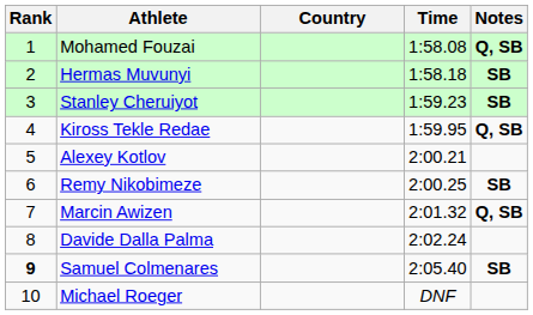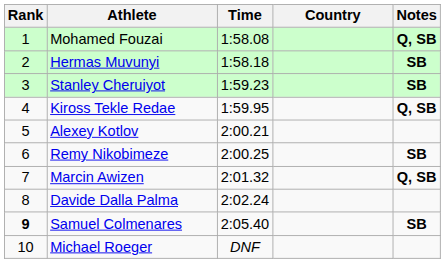 <table class="wikitable sortable" style="text-align:center">
 <tr>
 <th>Rank</th>
 <th style="width:180px">Athlete</th>
+<th>Time</th>
 <th style="width:125px">Country</th>
-<th>Time</th>
 <th>Notes</th>
 </tr>
 <tr style="background:#cfc;">
 <td>1</td>
 <td style="text-align:left;">Mohamed Fouzai</td>
+<td>1:58.08</td>
 <td style="text-align:left;"></td>
-<td>1:58.08</td>
 <td><strong>Q, SB</strong></td>
 </tr>
 <tr style="background:#cfc;">
 <td>2</td>
 <td style="text-align:left;"><a href='#'>Hermas Muvunyi</a></td>
+<td>1:58.18</td>
 <td style="text-align:left;"></td>
-<td>1:58.18</td>
 <td><strong>SB</strong></td>
 </tr>
 <tr style="background:#cfc;">
 <td>3</td>
 <td style="text-align:left;"><a href='#'>Stanley Cheruiyot</a></td>
+<td>1:59.23</td>
 <td style="text-align:left;"></td>
-<td>1:59.23</td>
 <td><strong>SB</strong></td>
 </tr>
 <tr>
 <td>4</td>
 <td style="text-align:left;"><a href='#'>Kiross Tekle Redae</a></td>
+<td>1:59.95</td>
 <td style="text-align:left;"></td>
-<td>1:59.95</td>
 <td><strong>Q, SB</strong></td>
 </tr>
 <tr>
 <td>5</td>
 <td style="text-align:left;"><a href='#'>Alexey Kotlov</a></td>
+<td>2:00.21</td>
 <td style="text-align:left;"></td>
-<td>2:00.21</td>
 <td></td>
 </tr>
 <tr>
 <td>6</td>
 <td style="text-align:left;"><a href='#'>Remy Nikobimeze</a></td>
+<td>2:00.25</td>
 <td style="text-align:left;"></td>
-<td>2:00.25</td>
 <td><strong>SB</strong></td>
 </tr>
 <tr>
 <td>7</td>
 <td style="text-align:left;"><a href='#'>Marcin Awizen</a></td>
+<td>2:01.32</td>
 <td style="text-align:left;"></td>
-<td>2:01.32</td>
 <td><strong>Q, SB</strong></td>
 </tr>
 <tr>
 <td>8</td>
 <td style="text-align:left;"><a href='#'>Davide Dalla Palma</a></td>
+<td>2:02.24</td>
 <td style="text-align:left;"></td>
-<td>2:02.24</td>
 <td></td>
 </tr>
 <tr>
 <td><strong>9</strong></td>
 <td style="text-align:left;"><a href='#'>Samuel Colmenares</a></td>
+<td>2:05.40</td>
 <td style="text-align:left;"></td>
-<td>2:05.40</td>
 <td><strong>SB</strong></td>
 </tr>
 <tr>
 <td>10</td>
 <td style="text-align:left;"><a href='#'>Michael Roeger</a></td>
+<td><em>DNF</em></td>
 <td style="text-align:left;"></td>
-<td><em>DNF</em></td>
 <td></td>
 </tr>
 </table>
